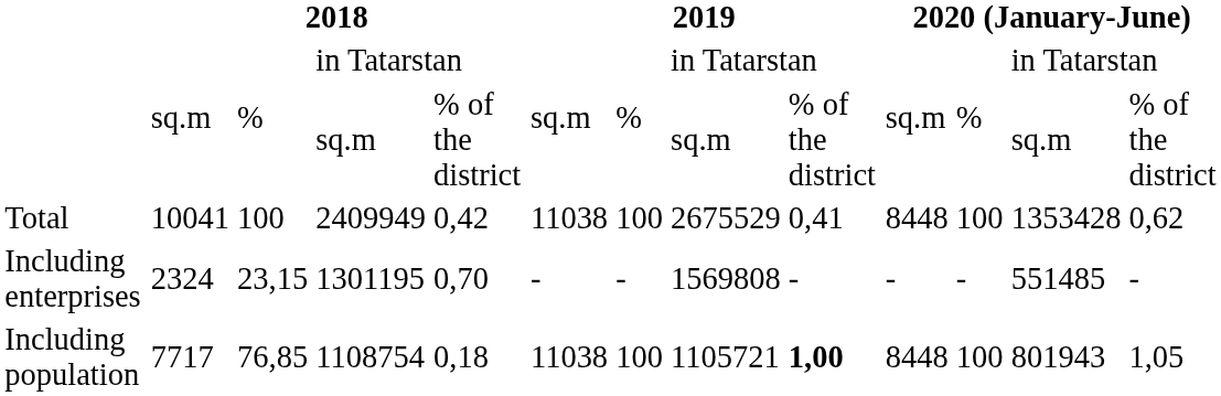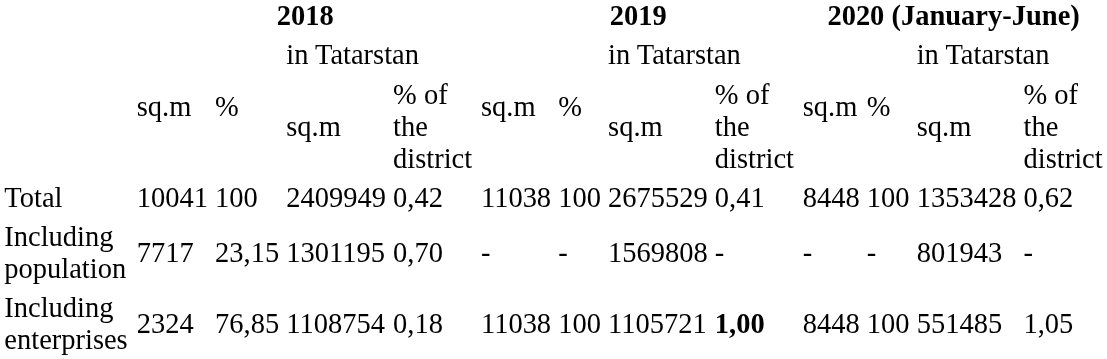 <table>
 <tr>
 <th rowspan="3"></th>
 <th colspan="4">2018</th>
 <th colspan="4">2019</th>
 <th colspan="4">2020 (January-June)</th>
 </tr>
 <tr>
 <td rowspan="2">sq.m</td>
 <td rowspan="2">%</td>
 <td colspan="2">in Tatarstan</td>
 <td rowspan="2">sq.m</td>
 <td rowspan="2">%</td>
 <td colspan="2">in Tatarstan</td>
 <td rowspan="2">sq.m</td>
 <td rowspan="2">%</td>
 <td colspan="2">in Tatarstan</td>
 </tr>
 <tr>
 <td>sq.m</td>
 <td>% of the district</td>
 <td>sq.m</td>
 <td>% of the district</td>
 <td>sq.m</td>
 <td>% of the district</td>
 </tr>
 <tr>
 <td>Total</td>
 <td>10041</td>
 <td>100</td>
 <td>2409949</td>
 <td>0,42</td>
 <td>11038</td>
 <td>100</td>
 <td>2675529</td>
 <td>0,41</td>
 <td>8448</td>
 <td>100</td>
 <td>1353428</td>
 <td>0,62</td>
 </tr>
 <tr>
-<td>Including enterprises</td>
-<td>2324</td>
+<td>Including population</td>
+<td>7717</td>
 <td>23,15</td>
 <td>1301195</td>
 <td>0,70</td>
 <td>-</td>
 <td>-</td>
 <td>1569808</td>
 <td>-</td>
 <td>-</td>
 <td>-</td>
-<td>551485</td>
+<td>801943</td>
 <td>-</td>
 </tr>
 <tr>
-<td>Including population</td>
-<td>7717</td>
+<td>Including enterprises</td>
+<td>2324</td>
 <td>76,85</td>
 <td>1108754</td>
 <td>0,18</td>
 <td>11038</td>
 <td>100</td>
 <td>1105721</td>
 <td><strong>1,00</strong></td>
 <td>8448</td>
 <td>100</td>
-<td>801943</td>
+<td>551485</td>
 <td>1,05</td>
 </tr>
 </table>
